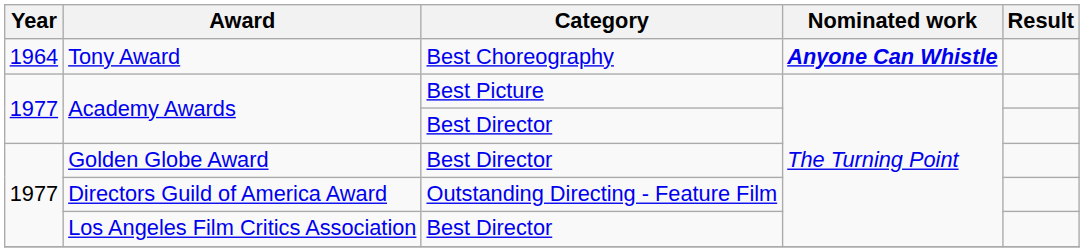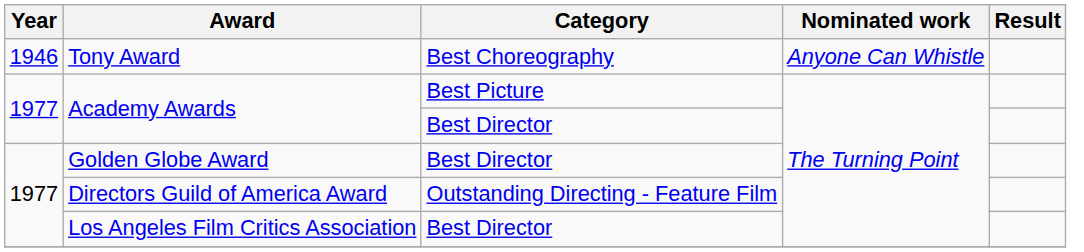 <table class="wikitable unsortable">
 <tr>
 <th>Year</th>
 <th>Award</th>
 <th>Category</th>
 <th>Nominated work</th>
 <th>Result</th>
 </tr>
 <tr>
-<td><a href='#'>1964</a></td>
+<td><a href='#'>1946</a></td>
 <td><a href='#'>Tony Award</a></td>
 <td><a href='#'>Best Choreography</a></td>
-<td><strong><em><a href='#'>Anyone Can Whistle</a></em></strong></td>
+<td><em><a href='#'>Anyone Can Whistle</a></em></td>
 <td></td>
 </tr>
 <tr>
 <td rowspan=2><a href='#'>1977</a></td>
 <td rowspan=2><a href='#'>Academy Awards</a></td>
 <td><a href='#'>Best Picture</a></td>
 <td rowspan=5><em><a href='#'>The Turning Point</a></em></td>
 <td></td>
 </tr>
 <tr>
 <td><a href='#'>Best Director</a></td>
 <td></td>
 </tr>
 <tr>
 <td rowspan="3">1977</td>
 <td><a href='#'>Golden Globe Award</a></td>
 <td><a href='#'>Best Director</a></td>
 <td></td>
 </tr>
 <tr>
 <td><a href='#'>Directors Guild of America Award</a></td>
 <td><a href='#'>Outstanding Directing - Feature Film</a></td>
 <td></td>
 </tr>
 <tr>
 <td><a href='#'>Los Angeles Film Critics Association</a></td>
 <td><a href='#'>Best Director</a></td>
 <td></td>
 </tr>
 <tr>
 </tr>
 </table>
